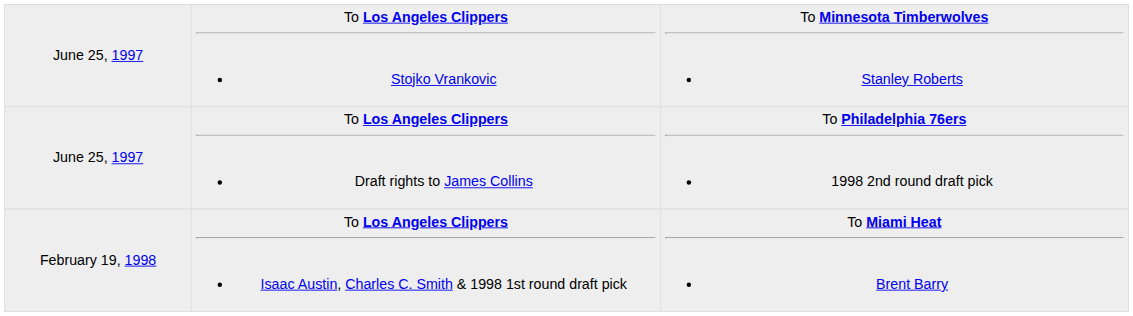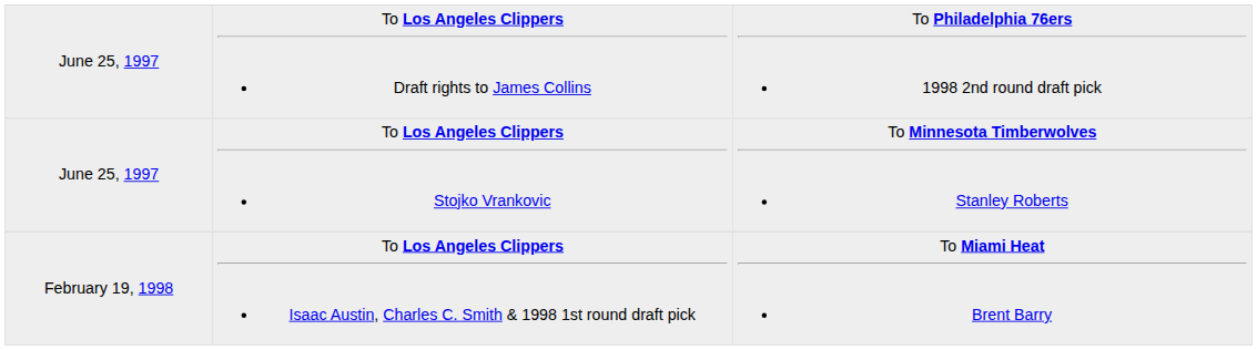 <table border=1 style="border-collapse:collapse; text-align: center; width: 100%" bordercolor="#DFDFDF"  cellpadding="5">
+<tr>
+</tr>
+<tr bgcolor="eeeeee">
+<td style="width:12%">June 25, <a href='#'>1997</a></td>
+<td style="width:30%" valign="top">To <strong><a href='#'>Los Angeles Clippers</a></strong><hr><br><ul><li>Draft rights to <a href='#'>James Collins</a></li></ul></td>
+<td style="width:30%" valign="top">To <strong><a href='#'>Philadelphia 76ers</a></strong><hr><br><ul><li>1998 2nd round draft pick</li></ul></td>
+</tr>
 <tr>
 </tr>
 <tr bgcolor="eeeeee">
 <td style="width:12%">June 25, <a href='#'>1997</a></td>
 <td style="width:30%" valign="top">To <strong><a href='#'>Los Angeles Clippers</a></strong><hr><br><ul><li><a href='#'>Stojko Vrankovic</a></li></ul></td>
 <td style="width:30%" valign="top">To <strong><a href='#'>Minnesota Timberwolves</a></strong><hr><br><ul><li><a href='#'>Stanley Roberts</a></li></ul></td>
 </tr>
 <tr>
 </tr>
 <tr bgcolor="eeeeee">
-<td style="width:12%">June 25, <a href='#'>1997</a></td>
-<td style="width:30%" valign="top">To <strong><a href='#'>Los Angeles Clippers</a></strong><hr><br><ul><li>Draft rights to <a href='#'>James Collins</a></li></ul></td>
-<td style="width:30%" valign="top">To <strong><a href='#'>Philadelphia 76ers</a></strong><hr><br><ul><li>1998 2nd round draft pick</li></ul></td>
-</tr>
-<tr>
-</tr>
-<tr bgcolor="eeeeee">
 <td style="width:12%">February 19, <a href='#'>1998</a></td>
 <td style="width:30%" valign="top">To <strong><a href='#'>Los Angeles Clippers</a></strong><hr><br><ul><li><a href='#'>Isaac Austin</a>, <a href='#'>Charles C. Smith</a> & 1998 1st round draft pick</li></ul></td>
 <td style="width:30%" valign="top">To <strong><a href='#'>Miami Heat</a></strong><hr><br><ul><li><a href='#'>Brent Barry</a></li></ul></td>
 </tr>
 </table>
